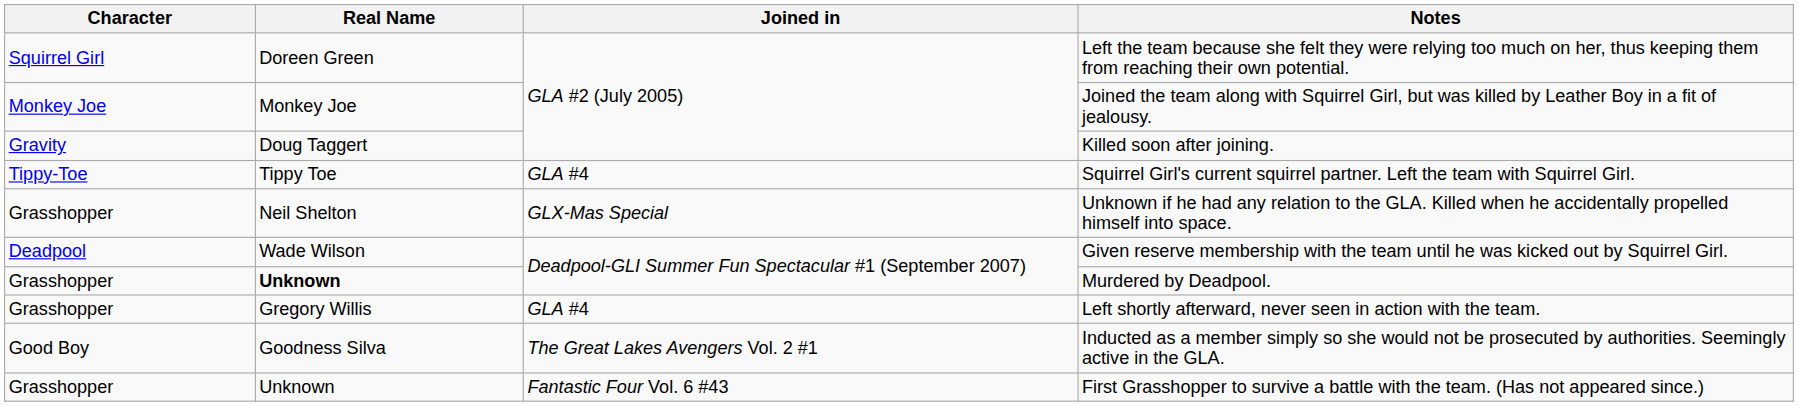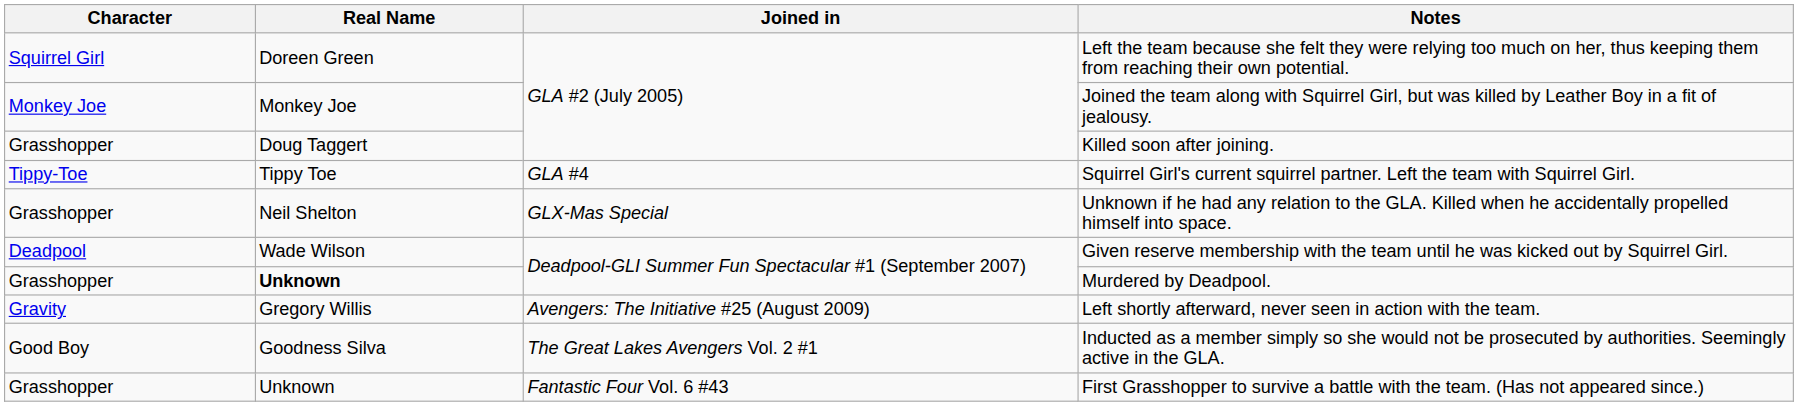 <table class="wikitable" width=100%>
 <tr>
 <th width=14%>Character</th>
 <th width=15%>Real Name</th>
 <th width=31%>Joined in</th>
 <th width=40%>Notes</th>
 </tr>
 <tr>
 <td><a href='#'>Squirrel Girl</a></td>
 <td>Doreen Green</td>
 <td rowspan="3"><em>GLA</em> #2 (July 2005)</td>
 <td>Left the team because she felt they were relying too much on her, thus keeping them from reaching their own potential.</td>
 </tr>
 <tr>
 <td><a href='#'>Monkey Joe</a></td>
 <td>Monkey Joe</td>
 <td>Joined the team along with Squirrel Girl, but was killed by Leather Boy in a fit of jealousy.</td>
 </tr>
 <tr>
-<td><a href='#'>Gravity</a></td>
+<td>Grasshopper</td>
 <td>Doug Taggert</td>
 <td>Killed soon after joining.</td>
 </tr>
 <tr>
 <td><a href='#'>Tippy-Toe</a></td>
 <td>Tippy Toe</td>
 <td><em>GLA</em> #4</td>
 <td>Squirrel Girl's current squirrel partner. Left the team with Squirrel Girl.</td>
 </tr>
 <tr>
 <td>Grasshopper</td>
 <td>Neil Shelton</td>
 <td><em>GLX-Mas Special</em></td>
 <td>Unknown if he had any relation to the GLA. Killed when he accidentally propelled himself into space.</td>
 </tr>
 <tr>
 <td><a href='#'>Deadpool</a></td>
 <td>Wade Wilson</td>
 <td rowspan="2"><em>Deadpool-GLI Summer Fun Spectacular</em> #1 (September 2007)</td>
 <td>Given reserve membership with the team until he was kicked out by Squirrel Girl.</td>
 </tr>
 <tr>
 <td>Grasshopper</td>
 <td><strong>Unknown</strong></td>
 <td>Murdered by Deadpool.</td>
 </tr>
 <tr>
-<td>Grasshopper</td>
+<td><a href='#'>Gravity</a></td>
 <td>Gregory Willis</td>
-<td><em>GLA</em> #4</td>
+<td><em>Avengers: The Initiative</em> #25 (August 2009)</td>
 <td>Left shortly afterward, never seen in action with the team.</td>
 </tr>
 <tr>
 <td>Good Boy</td>
 <td>Goodness Silva</td>
 <td><em>The Great Lakes Avengers</em> Vol. 2 #1</td>
 <td>Inducted as a member simply so she would not be prosecuted by authorities. Seemingly active in the GLA.</td>
 </tr>
 <tr>
 <td>Grasshopper</td>
 <td>Unknown</td>
 <td><em>Fantastic Four</em> Vol. 6 #43</td>
 <td>First Grasshopper to survive a battle with the team. (Has not appeared since.)</td>
 </tr>
 </table>
